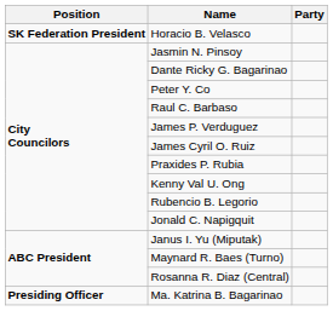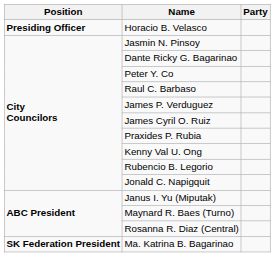 <table class=wikitable>
 <tr>
 <th>Position</th>
 <th>Name</th>
 <th colspan=2>Party</th>
 </tr>
 <tr>
-<td><strong>SK Federation President</strong></td>
+<td><strong>Presiding Officer</strong></td>
 <td>Horacio B. Velasco</td>
 <td></td>
 </tr>
 <tr>
 <td rowspan=10><strong>City<br>Councilors</strong></td>
 <td>Jasmin N. Pinsoy</td>
 <td></td>
 </tr>
 <tr>
 <td>Dante Ricky G. Bagarinao</td>
 <td></td>
 </tr>
 <tr>
 <td>Peter Y. Co</td>
 <td></td>
 </tr>
 <tr>
 <td>Raul C. Barbaso</td>
 <td></td>
 </tr>
 <tr>
 <td>James P. Verduguez</td>
 <td></td>
 </tr>
 <tr>
 <td>James Cyril O. Ruiz</td>
 <td></td>
 </tr>
 <tr>
 <td>Praxides P. Rubia</td>
 <td></td>
 </tr>
 <tr>
 <td>Kenny Val U. Ong</td>
 <td></td>
 </tr>
 <tr>
 <td>Rubencio B. Legorio</td>
 <td></td>
 </tr>
 <tr>
 <td>Jonald C. Napigquit</td>
 <td></td>
 </tr>
 <tr>
 <td rowspan="3"><strong>ABC President</strong></td>
 <td>Janus I. Yu (Miputak)</td>
 <td></td>
 </tr>
 <tr>
 <td>Maynard R. Baes (Turno)</td>
 <td></td>
 </tr>
 <tr>
 <td>Rosanna R. Diaz (Central)</td>
 <td></td>
 </tr>
 <tr>
-<td><strong>Presiding Officer</strong></td>
+<td><strong>SK Federation President</strong></td>
 <td>Ma. Katrina B. Bagarinao</td>
 <td></td>
 </tr>
 </table>
